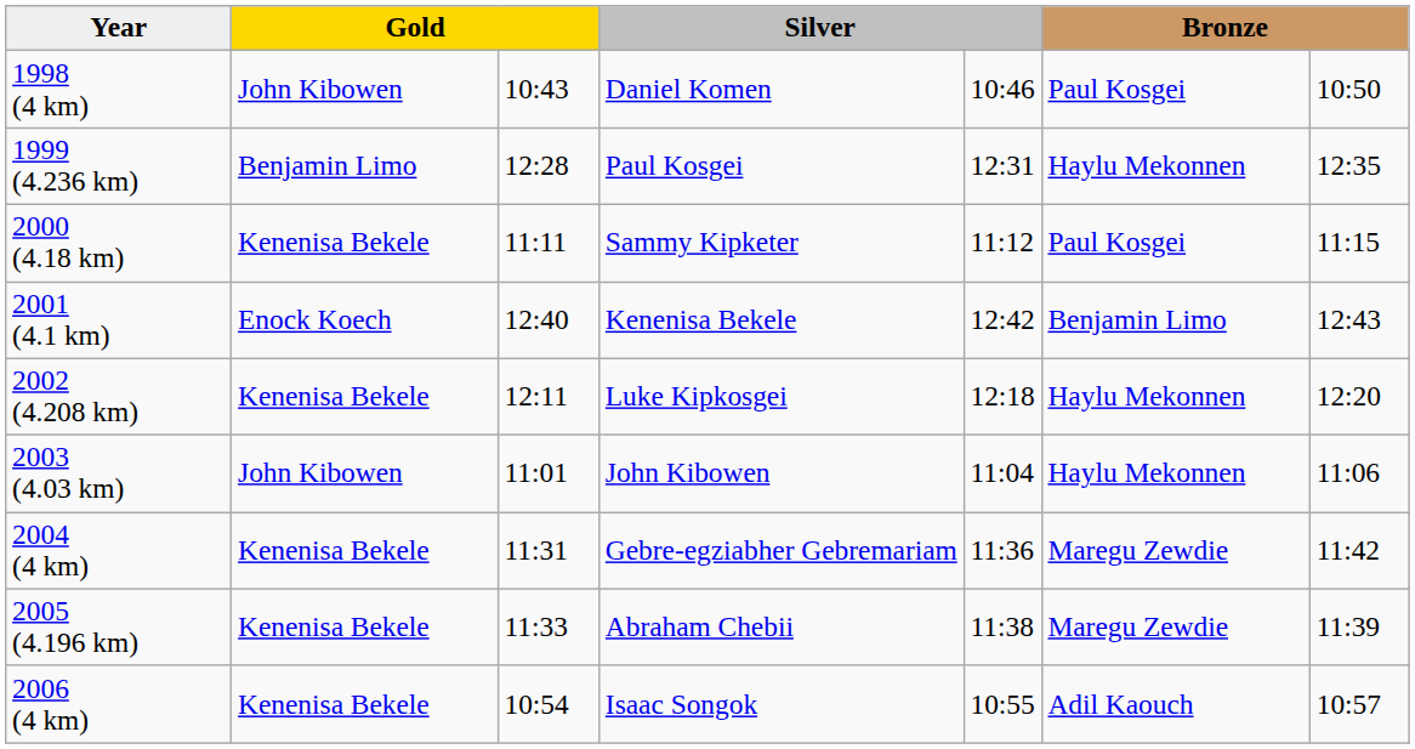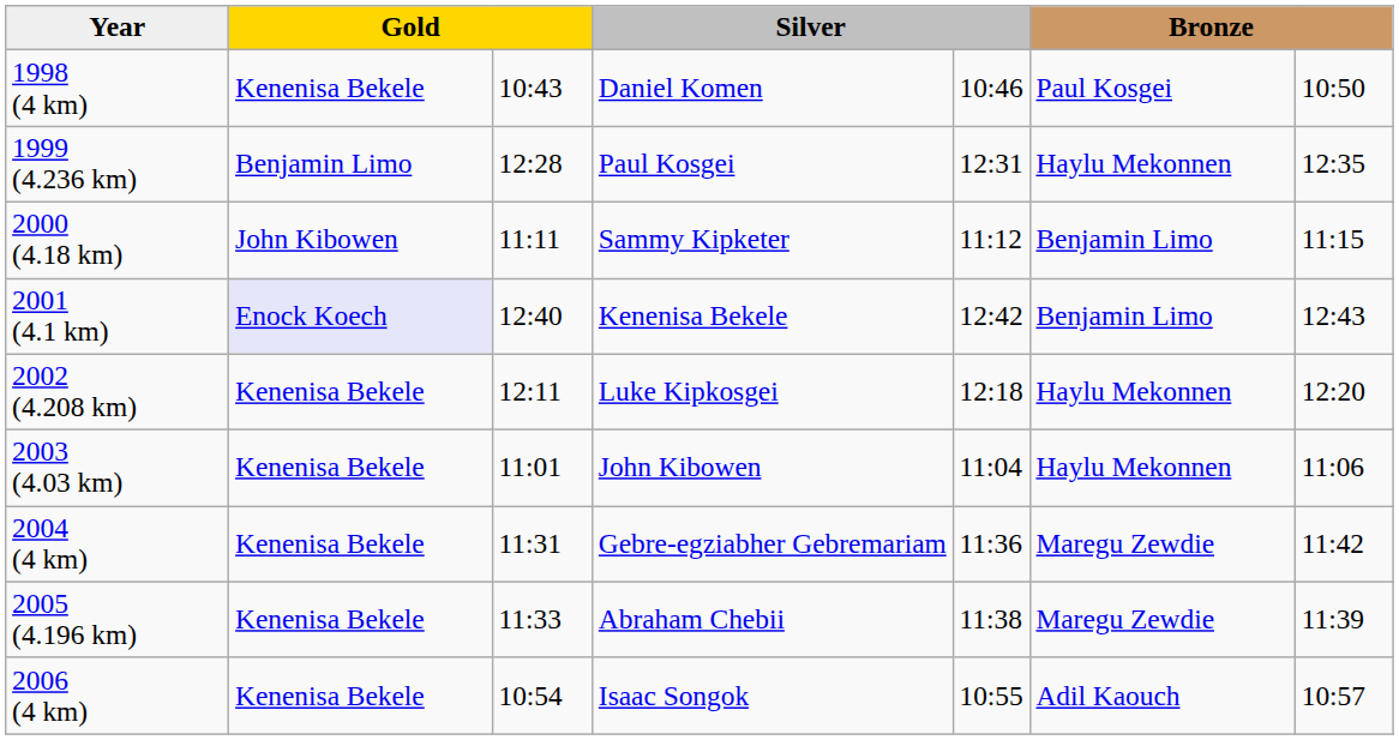 <table class="wikitable" style="font-size:100%">
 <tr align=center>
 <th scope=col style="width:120px; background: #efefef;">Year</th>
 <th scope=col colspan=2 style="width:200px; background: gold;">Gold</th>
 <th scope=col colspan=2 style="width:200px; background: silver;">Silver</th>
 <th scope=col colspan=2 style="width:200px; background: #cc9966;">Bronze</th>
 </tr>
 <tr>
 <td><a href='#'>1998</a><br>(4 km)</td>
-<td><a href='#'>John Kibowen</a><br></td>
+<td><a href='#'>Kenenisa Bekele</a><br></td>
 <td>10:43</td>
 <td><a href='#'>Daniel Komen</a><br></td>
 <td>10:46</td>
 <td><a href='#'>Paul Kosgei</a><br></td>
 <td>10:50</td>
 </tr>
 <tr>
 <td><a href='#'>1999</a><br>(4.236 km)</td>
 <td><a href='#'>Benjamin Limo</a><br></td>
 <td>12:28</td>
 <td><a href='#'>Paul Kosgei</a><br></td>
 <td>12:31</td>
 <td><a href='#'>Haylu Mekonnen</a><br></td>
 <td>12:35</td>
 </tr>
 <tr>
 <td><a href='#'>2000</a><br>(4.18 km)</td>
-<td><a href='#'>Kenenisa Bekele</a><br></td>
+<td><a href='#'>John Kibowen</a><br></td>
 <td>11:11</td>
 <td><a href='#'>Sammy Kipketer</a><br></td>
 <td>11:12</td>
-<td><a href='#'>Paul Kosgei</a><br></td>
+<td><a href='#'>Benjamin Limo</a><br></td>
 <td>11:15</td>
 </tr>
 <tr>
 <td><a href='#'>2001</a><br>(4.1 km)</td>
-<td><a href='#'>Enock Koech</a><br></td>
+<td style="background: lavender;"><a href='#'>Enock Koech</a><br></td>
 <td>12:40</td>
 <td><a href='#'>Kenenisa Bekele</a><br></td>
 <td>12:42</td>
 <td><a href='#'>Benjamin Limo</a><br></td>
 <td>12:43</td>
 </tr>
 <tr>
 <td><a href='#'>2002</a><br>(4.208 km)</td>
 <td><a href='#'>Kenenisa Bekele</a><br></td>
 <td>12:11</td>
 <td><a href='#'>Luke Kipkosgei</a><br></td>
 <td>12:18</td>
 <td><a href='#'>Haylu Mekonnen</a><br></td>
 <td>12:20</td>
 </tr>
 <tr>
 <td><a href='#'>2003</a><br>(4.03 km)</td>
-<td><a href='#'>John Kibowen</a><br></td>
+<td><a href='#'>Kenenisa Bekele</a><br></td>
 <td>11:01</td>
 <td><a href='#'>John Kibowen</a><br></td>
 <td>11:04</td>
 <td><a href='#'>Haylu Mekonnen</a><br></td>
 <td>11:06</td>
 </tr>
 <tr>
 <td><a href='#'>2004</a><br>(4 km)</td>
 <td><a href='#'>Kenenisa Bekele</a><br></td>
 <td>11:31</td>
 <td><a href='#'>Gebre-egziabher Gebremariam</a><br></td>
 <td>11:36</td>
 <td><a href='#'>Maregu Zewdie</a><br></td>
 <td>11:42</td>
 </tr>
 <tr>
 <td><a href='#'>2005</a><br>(4.196 km)</td>
 <td><a href='#'>Kenenisa Bekele</a><br></td>
 <td>11:33</td>
 <td><a href='#'>Abraham Chebii</a><br></td>
 <td>11:38</td>
 <td><a href='#'>Maregu Zewdie</a><br></td>
 <td>11:39</td>
 </tr>
 <tr>
 <td><a href='#'>2006</a><br>(4 km)</td>
 <td><a href='#'>Kenenisa Bekele</a><br></td>
 <td>10:54</td>
 <td><a href='#'>Isaac Songok</a><br></td>
 <td>10:55</td>
 <td><a href='#'>Adil Kaouch</a><br></td>
 <td>10:57</td>
 </tr>
 </table>
